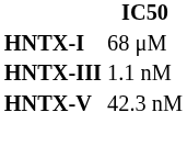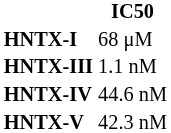 <table class="IC50 values of four hainantoxins">
 <tr>
 <th></th>
 <th>IC50</th>
 </tr>
 <tr>
 <td><strong>HNTX-I</strong></td>
 <td>68 μM</td>
 </tr>
 <tr>
 <td><strong>HNTX-III</strong></td>
 <td>1.1 nM</td>
 </tr>
 <tr>
+<td><strong>HNTX-IV</strong></td>
+<td>44.6 nM</td>
+</tr>
+<tr>
 <td><strong>HNTX-V</strong></td>
 <td>42.3 nM</td>
 </tr>
 </table>
